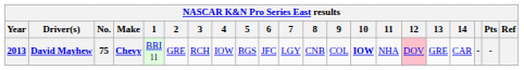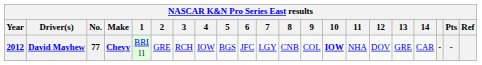 <table class="wikitable" style="text-align:center; font-size:75%">
 <tr>
 <th colspan="45"><a href='#'>NASCAR K&N Pro Series East</a> results</th>
 </tr>
 <tr>
 <th>Year</th>
 <th>Driver(s)</th>
 <th>No.</th>
 <th>Make</th>
 <th>1</th>
 <th>2</th>
 <th>3</th>
 <th>4</th>
 <th>5</th>
 <th>6</th>
 <th>7</th>
 <th>8</th>
 <th>9</th>
 <th>10</th>
 <th>11</th>
 <th>12</th>
 <th>13</th>
 <th>14</th>
 <th></th>
 <th>Pts</th>
 <th>Ref</th>
 </tr>
 <tr>
-<th><a href='#'>2013</a></th>
+<th><a href='#'>2012</a></th>
 <th><a href='#'>David Mayhew</a></th>
-<th>75</th>
+<th>77</th>
 <th><a href='#'>Chevy</a></th>
 <td style="background:#DFFFDF;"><a href='#'>BRI</a><br><small>11</small></td>
 <td><a href='#'>GRE</a></td>
 <td><a href='#'>RCH</a></td>
 <td><a href='#'>IOW</a></td>
 <td><a href='#'>BGS</a></td>
 <td><a href='#'>JFC</a></td>
 <td><a href='#'>LGY</a></td>
 <td><a href='#'>CNB</a></td>
 <td><a href='#'>COL</a></td>
 <td><strong><a href='#'>IOW</a></strong></td>
 <td><a href='#'>NHA</a></td>
-<td style="background: pink;"><a href='#'>DOV</a></td>
+<td><a href='#'>DOV</a></td>
 <td><a href='#'>GRE</a></td>
 <td><a href='#'>CAR</a></td>
 <th>-</th>
 <th>-</th>
 <th></th>
 </tr>
 </table>
